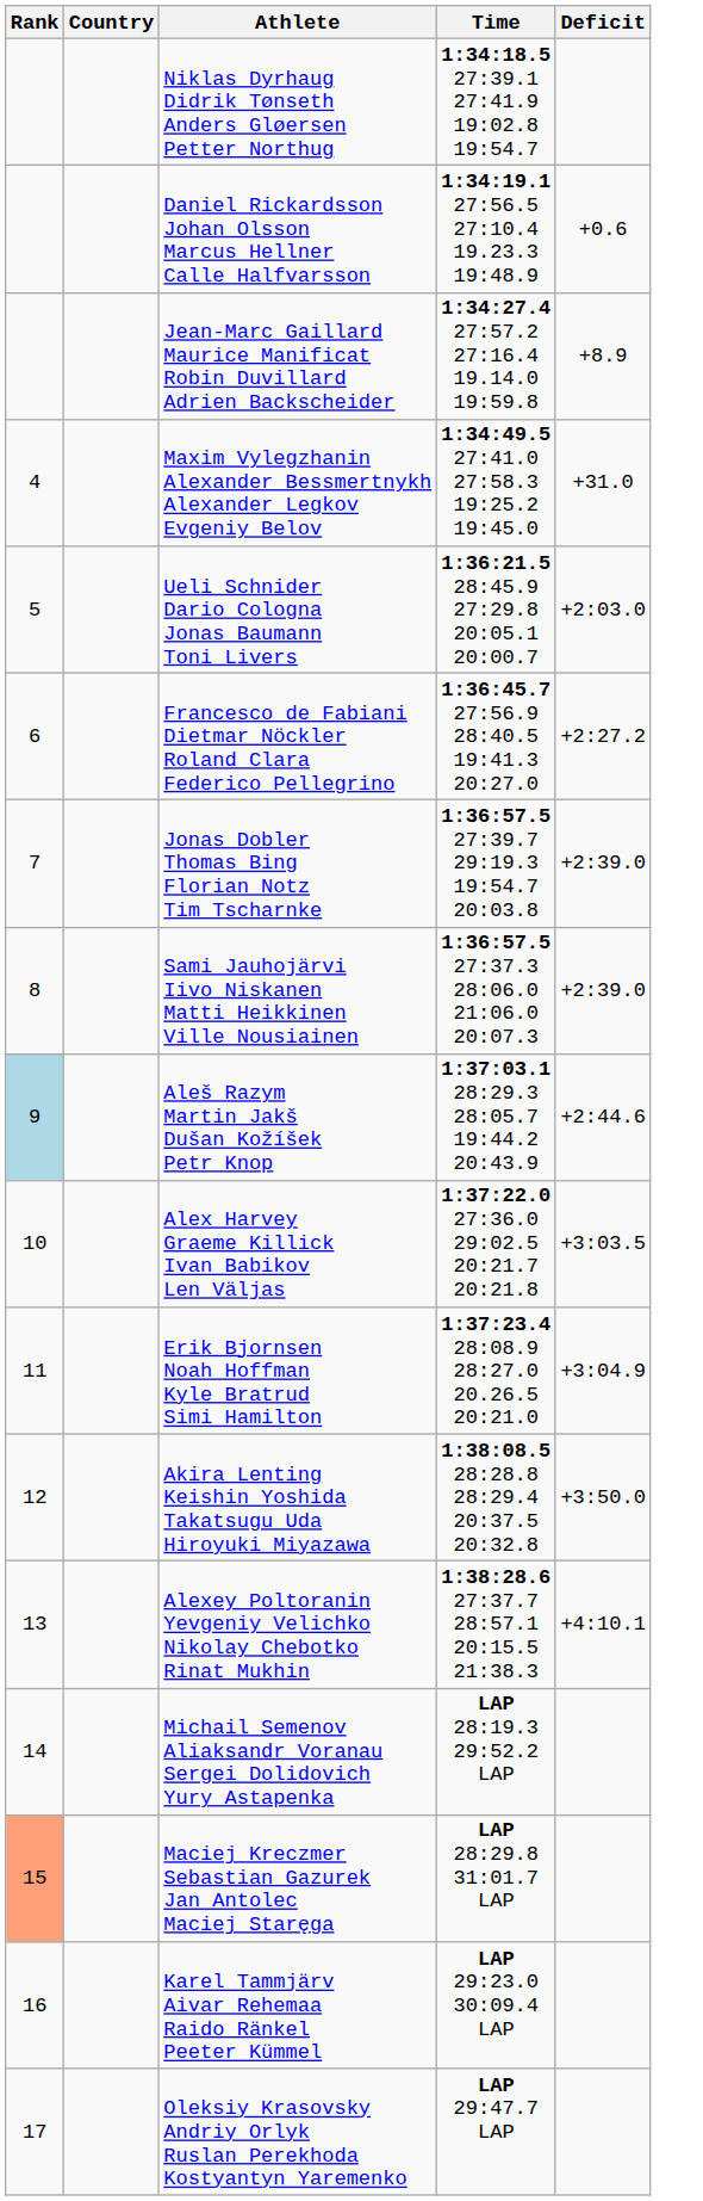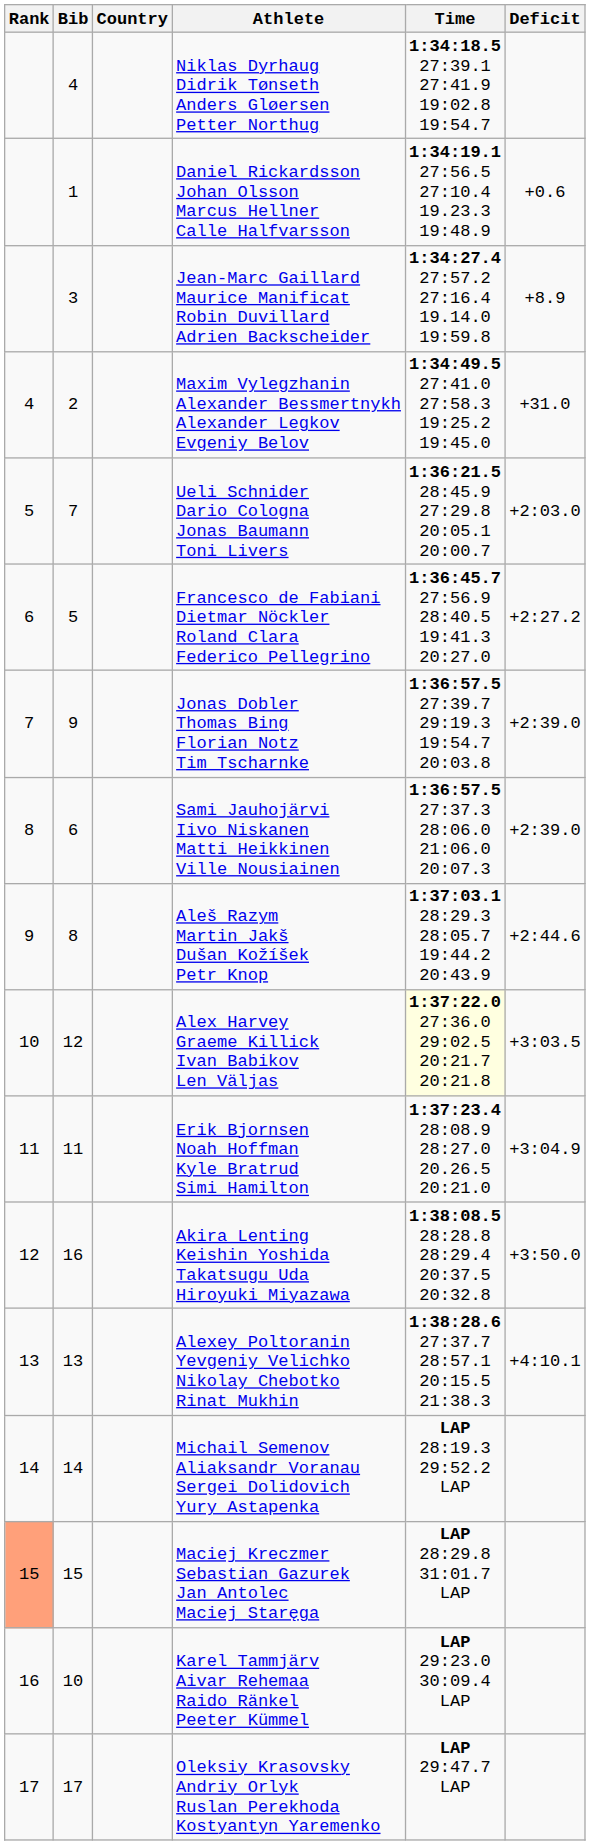 <table class="wikitable sortable" style="text-align:center">
 <tr>
 <th>Rank</th>
+<th>Bib</th>
 <th>Country</th>
 <th>Athlete</th>
 <th>Time</th>
 <th>Deficit</th>
 </tr>
 <tr>
 <td></td>
+<td>4</td>
 <td align=left></td>
 <td align=left><br><a href='#'>Niklas Dyrhaug</a><br><a href='#'>Didrik Tønseth</a><br><a href='#'>Anders Gløersen</a><br><a href='#'>Petter Northug</a></td>
 <td><strong>1:34:18.5</strong><br>27:39.1<br>27:41.9<br>19:02.8<br>19:54.7</td>
 <td></td>
 </tr>
 <tr>
 <td></td>
+<td>1</td>
 <td align=left></td>
 <td align=left><br><a href='#'>Daniel Rickardsson</a><br><a href='#'>Johan Olsson</a><br><a href='#'>Marcus Hellner</a><br><a href='#'>Calle Halfvarsson</a></td>
 <td><strong>1:34:19.1</strong><br>27:56.5<br>27:10.4<br>19.23.3<br>19:48.9</td>
 <td>+0.6</td>
 </tr>
 <tr>
 <td></td>
+<td>3</td>
 <td align=left></td>
 <td align=left><br><a href='#'>Jean-Marc Gaillard</a><br><a href='#'>Maurice Manificat</a><br><a href='#'>Robin Duvillard</a><br><a href='#'>Adrien Backscheider</a></td>
 <td><strong>1:34:27.4</strong><br>27:57.2<br>27:16.4<br>19.14.0<br>19:59.8</td>
 <td>+8.9</td>
 </tr>
 <tr>
 <td>4</td>
+<td>2</td>
 <td align=left></td>
 <td align=left><br><a href='#'>Maxim Vylegzhanin</a><br><a href='#'>Alexander Bessmertnykh</a><br><a href='#'>Alexander Legkov</a><br><a href='#'>Evgeniy Belov</a></td>
 <td><strong>1:34:49.5</strong><br>27:41.0<br>27:58.3<br>19:25.2<br>19:45.0</td>
 <td>+31.0</td>
 </tr>
 <tr>
 <td>5</td>
+<td>7</td>
 <td align=left></td>
 <td align=left><br><a href='#'>Ueli Schnider</a><br><a href='#'>Dario Cologna</a><br><a href='#'>Jonas Baumann</a><br><a href='#'>Toni Livers</a></td>
 <td><strong>1:36:21.5</strong><br>28:45.9<br>27:29.8<br>20:05.1<br>20:00.7</td>
 <td>+2:03.0</td>
 </tr>
 <tr>
 <td>6</td>
+<td>5</td>
 <td align=left></td>
 <td align=left><br><a href='#'>Francesco de Fabiani</a><br><a href='#'>Dietmar Nöckler</a><br><a href='#'>Roland Clara</a><br><a href='#'>Federico Pellegrino</a></td>
 <td><strong>1:36:45.7</strong><br>27:56.9<br>28:40.5<br>19:41.3<br>20:27.0</td>
 <td>+2:27.2</td>
 </tr>
 <tr>
 <td>7</td>
+<td>9</td>
 <td align=left></td>
 <td align=left><br><a href='#'>Jonas Dobler</a><br><a href='#'>Thomas Bing</a><br><a href='#'>Florian Notz</a><br><a href='#'>Tim Tscharnke</a></td>
 <td><strong>1:36:57.5</strong><br>27:39.7<br>29:19.3<br>19:54.7<br>20:03.8</td>
 <td>+2:39.0</td>
 </tr>
 <tr>
 <td>8</td>
+<td>6</td>
 <td align=left></td>
 <td align=left><br><a href='#'>Sami Jauhojärvi</a><br><a href='#'>Iivo Niskanen</a><br><a href='#'>Matti Heikkinen</a><br><a href='#'>Ville Nousiainen</a></td>
 <td><strong>1:36:57.5</strong><br>27:37.3<br>28:06.0<br>21:06.0<br>20:07.3</td>
 <td>+2:39.0</td>
 </tr>
 <tr>
-<td style="background: lightblue;">9</td>
+<td>9</td>
+<td>8</td>
 <td align=left></td>
 <td align=left><br><a href='#'>Aleš Razym</a><br><a href='#'>Martin Jakš</a><br><a href='#'>Dušan Kožíšek</a><br><a href='#'>Petr Knop</a></td>
 <td><strong>1:37:03.1</strong><br>28:29.3<br>28:05.7<br>19:44.2<br>20:43.9</td>
 <td>+2:44.6</td>
 </tr>
 <tr>
 <td>10</td>
+<td>12</td>
 <td align=left></td>
 <td align=left><br><a href='#'>Alex Harvey</a><br><a href='#'>Graeme Killick</a><br><a href='#'>Ivan Babikov</a><br><a href='#'>Len Väljas</a></td>
-<td><strong>1:37:22.0</strong><br>27:36.0<br>29:02.5<br>20:21.7<br>20:21.8</td>
+<td style="background: lightyellow;"><strong>1:37:22.0</strong><br>27:36.0<br>29:02.5<br>20:21.7<br>20:21.8</td>
 <td>+3:03.5</td>
 </tr>
 <tr>
+<td>11</td>
 <td>11</td>
 <td align=left></td>
 <td align=left><br><a href='#'>Erik Bjornsen</a><br><a href='#'>Noah Hoffman</a><br><a href='#'>Kyle Bratrud</a><br><a href='#'>Simi Hamilton</a></td>
 <td><strong>1:37:23.4</strong><br>28:08.9<br>28:27.0<br>20.26.5<br>20:21.0</td>
 <td>+3:04.9</td>
 </tr>
 <tr>
 <td>12</td>
+<td>16</td>
 <td align=left></td>
 <td align=left><br><a href='#'>Akira Lenting</a><br><a href='#'>Keishin Yoshida</a><br><a href='#'>Takatsugu Uda</a><br><a href='#'>Hiroyuki Miyazawa</a></td>
 <td><strong>1:38:08.5</strong><br>28:28.8<br>28:29.4<br>20:37.5<br>20:32.8</td>
 <td>+3:50.0</td>
 </tr>
 <tr>
+<td>13</td>
 <td>13</td>
 <td align=left></td>
 <td align=left><br><a href='#'>Alexey Poltoranin</a><br><a href='#'>Yevgeniy Velichko</a><br><a href='#'>Nikolay Chebotko</a><br><a href='#'>Rinat Mukhin</a></td>
 <td><strong>1:38:28.6</strong><br>27:37.7<br>28:57.1<br>20:15.5<br>21:38.3</td>
 <td>+4:10.1</td>
 </tr>
 <tr>
 <td>14</td>
+<td>14</td>
 <td align=left></td>
 <td align=left><br><a href='#'>Michail Semenov</a><br><a href='#'>Aliaksandr Voranau</a><br><a href='#'>Sergei Dolidovich</a><br><a href='#'>Yury Astapenka</a></td>
 <td><strong>LAP</strong><br>28:19.3<br>29:52.2<br>LAP<br> </td>
 <td></td>
 </tr>
 <tr>
 <td style="background: lightsalmon;">15</td>
+<td>15</td>
 <td align=left></td>
 <td align=left><br><a href='#'>Maciej Kreczmer</a><br><a href='#'>Sebastian Gazurek</a><br><a href='#'>Jan Antolec</a><br><a href='#'>Maciej Staręga</a></td>
 <td><strong>LAP</strong><br>28:29.8<br>31:01.7<br>LAP<br> </td>
 <td></td>
 </tr>
 <tr>
 <td>16</td>
+<td>10</td>
 <td align=left></td>
 <td align=left><br><a href='#'>Karel Tammjärv</a><br><a href='#'>Aivar Rehemaa</a><br><a href='#'>Raido Ränkel</a><br><a href='#'>Peeter Kümmel</a></td>
 <td><strong>LAP</strong><br>29:23.0<br>30:09.4<br>LAP<br> </td>
 <td></td>
 </tr>
 <tr>
 <td>17</td>
+<td>17</td>
 <td align=left></td>
 <td align=left><br><a href='#'>Oleksiy Krasovsky</a><br><a href='#'>Andriy Orlyk</a><br><a href='#'>Ruslan Perekhoda</a><br><a href='#'>Kostyantyn Yaremenko</a></td>
 <td><strong>LAP</strong><br>29:47.7<br>LAP<br> <br> </td>
 <td></td>
 </tr>
 </table>
